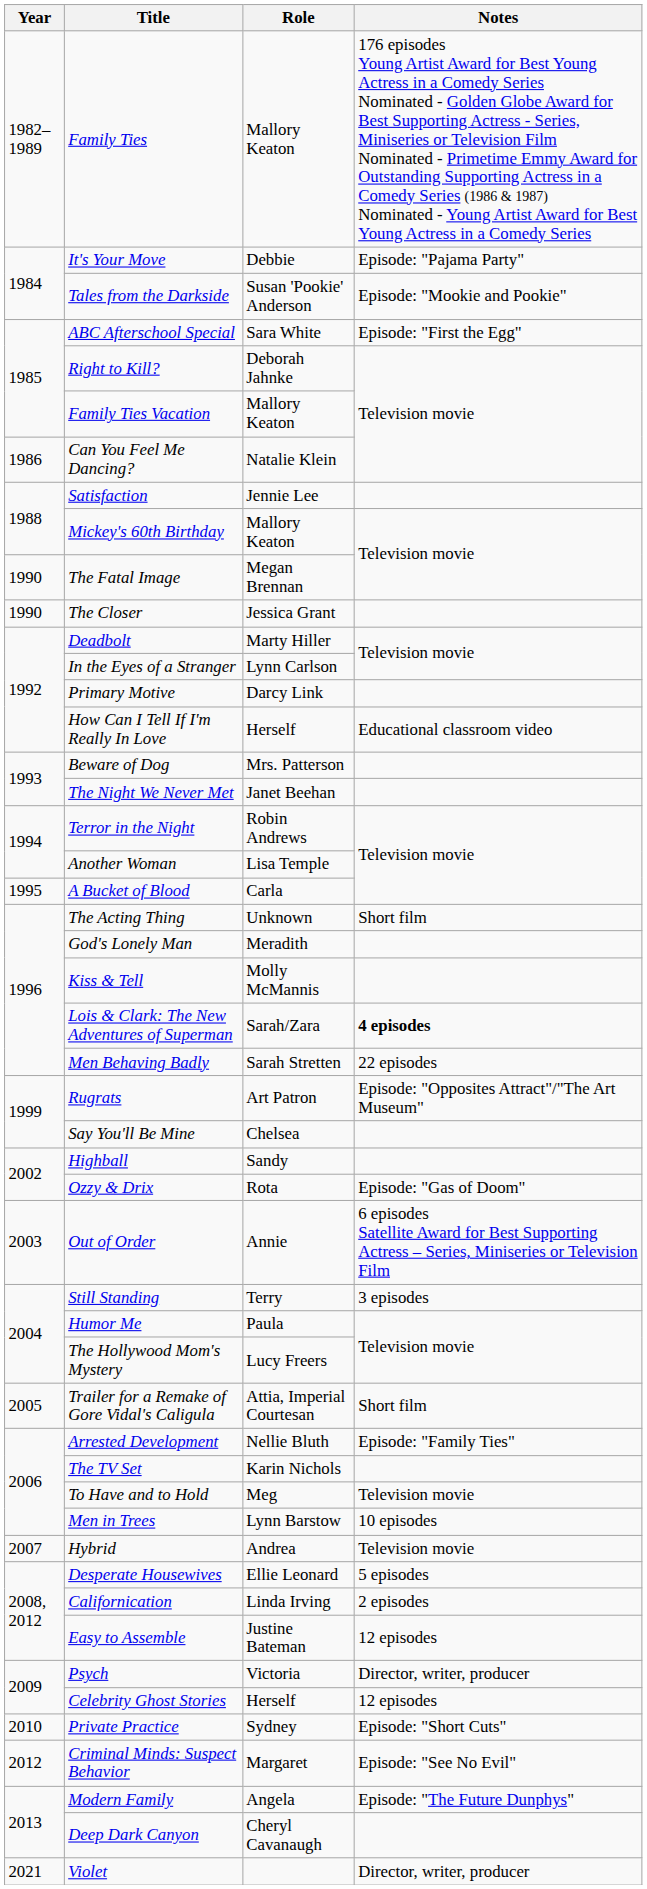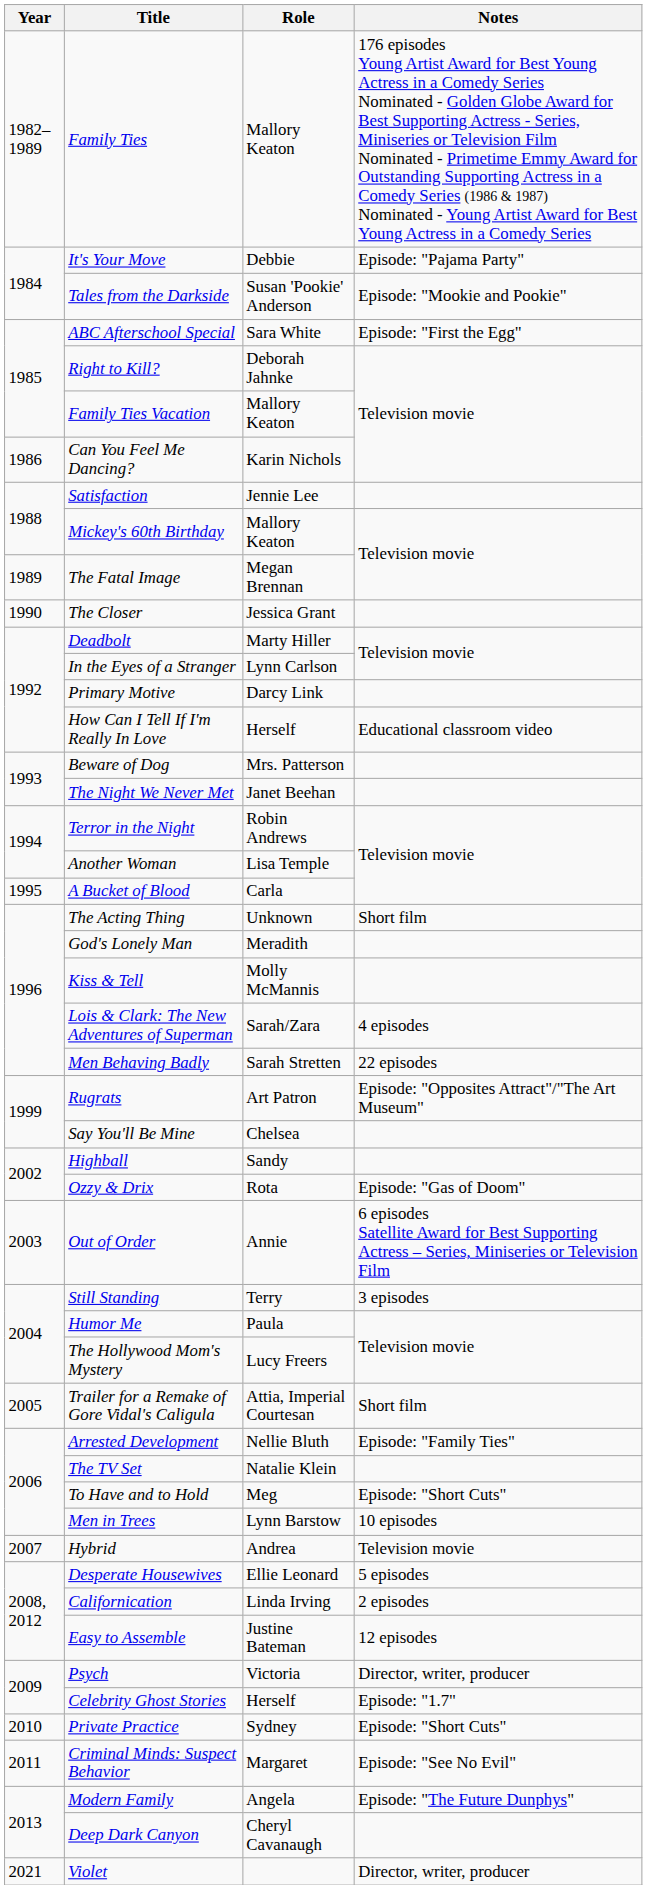 <table class="wikitable sortable">
 <tr>
 <th>Year</th>
 <th>Title</th>
 <th>Role</th>
 <th>Notes</th>
 </tr>
 <tr>
 <td>1982–1989</td>
 <td><em><a href='#'>Family Ties</a></em></td>
 <td>Mallory Keaton</td>
 <td>176 episodes<br><a href='#'>Young Artist Award for Best Young Actress in a Comedy Series</a><br>Nominated - <a href='#'>Golden Globe Award for Best Supporting Actress - Series, Miniseries or Television Film</a><br>Nominated - <a href='#'>Primetime Emmy Award for Outstanding Supporting Actress in a Comedy Series</a> <small>(1986 & 1987)</small><br>Nominated - <a href='#'>Young Artist Award for Best Young Actress in a Comedy Series</a></td>
 </tr>
 <tr>
 <td rowspan=2>1984</td>
 <td><em><a href='#'>It's Your Move</a></em></td>
 <td>Debbie</td>
 <td>Episode: "Pajama Party"</td>
 </tr>
 <tr>
 <td><em><a href='#'>Tales from the Darkside</a></em></td>
 <td>Susan 'Pookie' Anderson</td>
 <td>Episode: "Mookie and Pookie"</td>
 </tr>
 <tr>
 <td rowspan=3>1985</td>
 <td><em><a href='#'>ABC Afterschool Special</a></em></td>
 <td>Sara White</td>
 <td>Episode: "First the Egg"</td>
 </tr>
 <tr>
 <td><em><a href='#'>Right to Kill?</a></em></td>
 <td>Deborah Jahnke</td>
 <td rowspan=3>Television movie</td>
 </tr>
 <tr>
 <td><em><a href='#'>Family Ties Vacation</a></em></td>
 <td>Mallory Keaton</td>
 </tr>
 <tr>
 <td>1986</td>
 <td><em>Can You Feel Me Dancing?</em></td>
-<td>Natalie Klein</td>
+<td>Karin Nichols</td>
 </tr>
 <tr>
 <td rowspan=2>1988</td>
 <td><em><a href='#'>Satisfaction</a></em></td>
 <td>Jennie Lee</td>
 <td></td>
 </tr>
 <tr>
 <td><em><a href='#'>Mickey's 60th Birthday</a></em></td>
 <td>Mallory Keaton</td>
 <td rowspan=2>Television movie</td>
 </tr>
 <tr>
-<td>1990</td>
+<td>1989</td>
 <td><em>The Fatal Image</em></td>
 <td>Megan Brennan</td>
 </tr>
 <tr>
 <td>1990</td>
 <td><em>The Closer</em></td>
 <td>Jessica Grant</td>
 <td></td>
 </tr>
 <tr>
 <td rowspan=4>1992</td>
 <td><em><a href='#'>Deadbolt</a></em></td>
 <td>Marty Hiller</td>
 <td rowspan=2>Television movie</td>
 </tr>
 <tr>
 <td><em>In the Eyes of a Stranger</em></td>
 <td>Lynn Carlson</td>
 </tr>
 <tr>
 <td><em>Primary Motive</em></td>
 <td>Darcy Link</td>
 <td></td>
 </tr>
 <tr>
 <td><em>How Can I Tell If I'm Really In Love</em></td>
 <td>Herself</td>
 <td>Educational classroom video</td>
 </tr>
 <tr>
 <td rowspan=2>1993</td>
 <td><em>Beware of Dog</em></td>
 <td>Mrs. Patterson</td>
 <td></td>
 </tr>
 <tr>
 <td><em><a href='#'>The Night We Never Met</a></em></td>
 <td>Janet Beehan</td>
 <td></td>
 </tr>
 <tr>
 <td rowspan=2>1994</td>
 <td><em><a href='#'>Terror in the Night</a></em></td>
 <td>Robin Andrews</td>
 <td rowspan=3>Television movie</td>
 </tr>
 <tr>
 <td><em>Another Woman</em></td>
 <td>Lisa Temple</td>
 </tr>
 <tr>
 <td>1995</td>
 <td><em><a href='#'>A Bucket of Blood</a></em></td>
 <td>Carla</td>
 </tr>
 <tr>
 <td rowspan=5>1996</td>
 <td><em>The Acting Thing</em></td>
 <td>Unknown</td>
 <td>Short film</td>
 </tr>
 <tr>
 <td><em>God's Lonely Man</em></td>
 <td>Meradith</td>
 <td></td>
 </tr>
 <tr>
 <td><em><a href='#'>Kiss & Tell</a></em></td>
 <td>Molly McMannis</td>
 <td></td>
 </tr>
 <tr>
 <td><em><a href='#'>Lois & Clark: The New Adventures of Superman</a></em></td>
 <td>Sarah/Zara</td>
-<td><strong>4 episodes</strong></td>
+<td>4 episodes</td>
 </tr>
 <tr>
 <td><em><a href='#'>Men Behaving Badly</a></em></td>
 <td>Sarah Stretten</td>
 <td>22 episodes</td>
 </tr>
 <tr>
 <td rowspan=2>1999</td>
 <td><em><a href='#'>Rugrats</a></em></td>
 <td>Art Patron</td>
 <td>Episode: "Opposites Attract"/"The Art Museum"</td>
 </tr>
 <tr>
 <td><em>Say You'll Be Mine</em></td>
 <td>Chelsea</td>
 <td></td>
 </tr>
 <tr>
 <td rowspan=2>2002</td>
 <td><em><a href='#'>Highball</a></em></td>
 <td>Sandy</td>
 <td></td>
 </tr>
 <tr>
 <td><em><a href='#'>Ozzy & Drix</a></em></td>
 <td>Rota</td>
 <td>Episode: "Gas of Doom"</td>
 </tr>
 <tr>
 <td>2003</td>
 <td><em><a href='#'>Out of Order</a></em></td>
 <td>Annie</td>
 <td>6 episodes<br><a href='#'>Satellite Award for Best Supporting Actress – Series, Miniseries or Television Film</a></td>
 </tr>
 <tr>
 <td rowspan=3>2004</td>
 <td><em><a href='#'>Still Standing</a></em></td>
 <td>Terry</td>
 <td>3 episodes</td>
 </tr>
 <tr>
 <td><em><a href='#'>Humor Me</a></em></td>
 <td>Paula</td>
 <td rowspan=2>Television movie</td>
 </tr>
 <tr>
 <td><em>The Hollywood Mom's Mystery</em></td>
 <td>Lucy Freers</td>
 </tr>
 <tr>
 <td>2005</td>
 <td><em>Trailer for a Remake of Gore Vidal's Caligula</em></td>
 <td>Attia, Imperial Courtesan</td>
 <td>Short film</td>
 </tr>
 <tr>
 <td rowspan=4>2006</td>
 <td><em><a href='#'>Arrested Development</a></em></td>
 <td>Nellie Bluth</td>
 <td>Episode: "Family Ties"</td>
 </tr>
 <tr>
 <td><em><a href='#'>The TV Set</a></em></td>
-<td>Karin Nichols</td>
+<td>Natalie Klein</td>
 <td></td>
 </tr>
 <tr>
 <td><em>To Have and to Hold</em></td>
 <td>Meg</td>
-<td>Television movie</td>
+<td>Episode: "Short Cuts"</td>
 </tr>
 <tr>
 <td><em><a href='#'>Men in Trees</a></em></td>
 <td>Lynn Barstow</td>
 <td>10 episodes</td>
 </tr>
 <tr>
 <td>2007</td>
 <td><em>Hybrid</em></td>
 <td>Andrea</td>
 <td>Television movie</td>
 </tr>
 <tr>
 <td rowspan=3>2008, 2012</td>
 <td><em><a href='#'>Desperate Housewives</a></em></td>
 <td>Ellie Leonard</td>
 <td>5 episodes</td>
 </tr>
 <tr>
 <td><em><a href='#'>Californication</a></em></td>
 <td>Linda Irving</td>
 <td>2 episodes</td>
 </tr>
 <tr>
 <td><em><a href='#'>Easy to Assemble</a></em></td>
 <td>Justine Bateman</td>
 <td>12 episodes</td>
 </tr>
 <tr>
 <td rowspan=2>2009</td>
 <td><em><a href='#'>Psych</a></em></td>
 <td>Victoria</td>
 <td>Director, writer, producer</td>
 </tr>
 <tr>
 <td><em><a href='#'>Celebrity Ghost Stories</a></em></td>
 <td>Herself</td>
-<td>12 episodes</td>
+<td>Episode: "1.7"</td>
 </tr>
 <tr>
 <td>2010</td>
 <td><em><a href='#'>Private Practice</a></em></td>
 <td>Sydney</td>
 <td>Episode: "Short Cuts"</td>
 </tr>
 <tr>
-<td>2012</td>
+<td>2011</td>
 <td><em><a href='#'>Criminal Minds: Suspect Behavior</a></em></td>
 <td>Margaret</td>
 <td>Episode: "See No Evil"</td>
 </tr>
 <tr>
 <td rowspan=2>2013</td>
 <td><em><a href='#'>Modern Family</a></em></td>
 <td>Angela</td>
 <td>Episode: "<a href='#'>The Future Dunphys</a>"</td>
 </tr>
 <tr>
 <td><em><a href='#'>Deep Dark Canyon</a></em></td>
 <td>Cheryl Cavanaugh</td>
 <td></td>
 </tr>
 <tr>
 <td>2021</td>
 <td><em><a href='#'>Violet</a></em></td>
 <td></td>
 <td>Director, writer, producer</td>
 </tr>
 </table>
